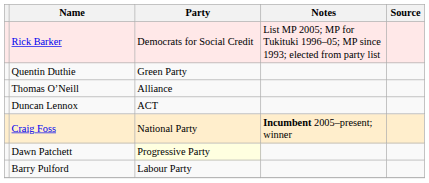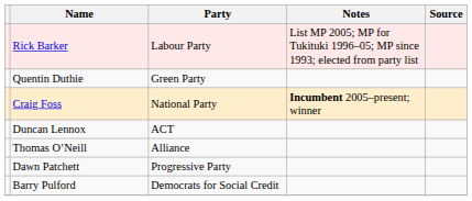 <table class="wikitable" width="70%" style="font-size:95%;">
 <tr>
 <th width=1%></th>
 <th width=30%>Name</th>
 <th width=30%>Party</th>
 <th width=30%>Notes</th>
 <th width=9%>Source</th>
 </tr>
 <tr ---- bgcolor=#FFE8E8>
 <td bgcolor=></td>
 <td><a href='#'>Rick Barker</a></td>
-<td>Democrats for Social Credit</td>
+<td>Labour Party</td>
 <td>List MP 2005; MP for Tukituki 1996–05; MP since 1993; elected from party list</td>
 <td></td>
 </tr>
 <tr -->
 <td bgcolor=></td>
 <td>Quentin Duthie</td>
 <td>Green Party</td>
+<td></td>
+<td></td>
+</tr>
+<tr ---- bgcolor=#FFEECC>
+<td bgcolor=></td>
+<td><a href='#'>Craig Foss</a></td>
+<td>National Party</td>
+<td><strong>Incumbent</strong> 2005–present; winner</td>
+<td></td>
+</tr>
+<tr -->
+<td bgcolor=></td>
+<td>Duncan Lennox</td>
+<td>ACT</td>
 <td></td>
 <td></td>
 </tr>
 <tr -->
 <td bgcolor=></td>
 <td>Thomas O’Neill</td>
 <td>Alliance</td>
 <td></td>
 <td></td>
 </tr>
 <tr -->
 <td bgcolor=></td>
-<td>Duncan Lennox</td>
-<td>ACT</td>
-<td></td>
-<td></td>
-</tr>
-<tr ---- bgcolor=#FFEECC>
-<td bgcolor=></td>
-<td><a href='#'>Craig Foss</a></td>
-<td>National Party</td>
-<td><strong>Incumbent</strong> 2005–present; winner</td>
-<td></td>
-</tr>
-<tr -->
-<td bgcolor=></td>
 <td>Dawn Patchett</td>
-<td style="background: lightyellow;">Progressive Party</td>
+<td>Progressive Party</td>
 <td></td>
 <td></td>
 </tr>
 <tr -->
 <td bgcolor=></td>
 <td>Barry Pulford</td>
-<td>Labour Party</td>
+<td>Democrats for Social Credit</td>
 <td></td>
 <td></td>
 </tr>
 <tr -->
 </tr>
 </table>
